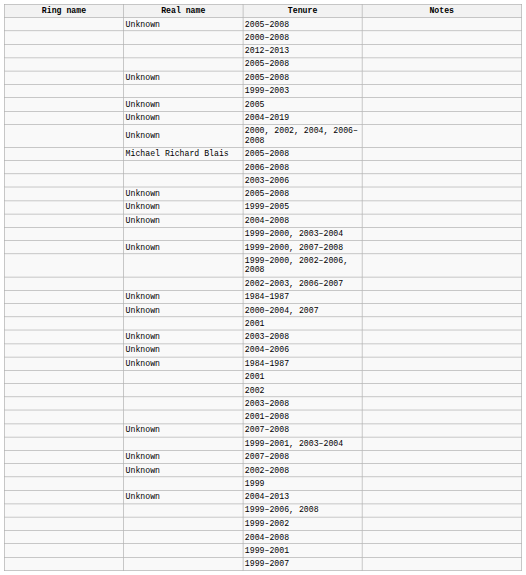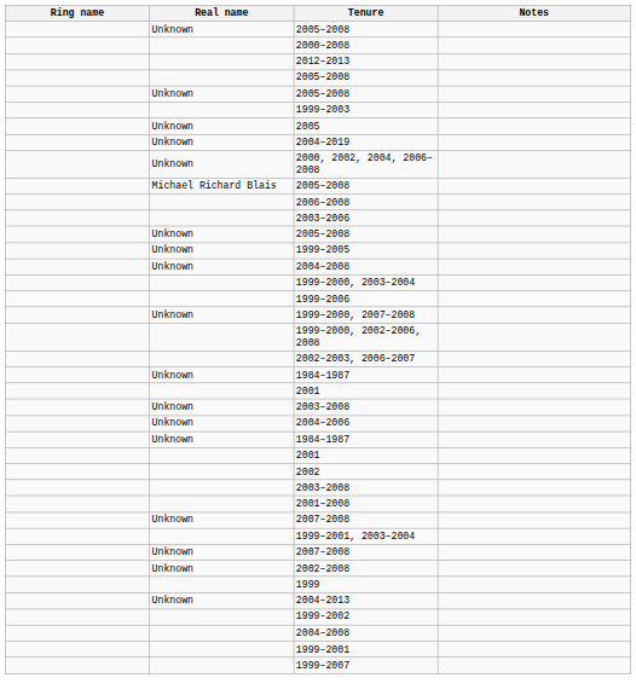 <table class="wikitable sortable" style="width:65%;">
 <tr>
 <th width=15%>Ring name</th>
 <th width=15%>Real name</th>
 <th width=15%>Tenure</th>
 <th width=20%>Notes</th>
 </tr>
 <tr>
 <td></td>
 <td>Unknown</td>
 <td sort>2005–2008</td>
 <td></td>
 </tr>
 <tr>
 <td></td>
 <td></td>
 <td sort>2000–2008</td>
 <td></td>
 </tr>
 <tr>
 <td></td>
 <td></td>
 <td sort>2012–2013</td>
 <td></td>
 </tr>
 <tr>
 <td></td>
 <td></td>
 <td sort>2005–2008</td>
 <td></td>
 </tr>
 <tr>
 <td></td>
 <td>Unknown</td>
 <td sort>2005–2008</td>
 <td></td>
 </tr>
 <tr>
 <td></td>
 <td></td>
 <td sort>1999–2003</td>
 <td></td>
 </tr>
 <tr>
 <td></td>
 <td>Unknown</td>
 <td sort>2005</td>
 <td></td>
 </tr>
 <tr>
 <td></td>
 <td>Unknown</td>
 <td sort>2004–2019</td>
 <td></td>
 </tr>
 <tr>
 <td></td>
 <td>Unknown</td>
 <td sort>2000, 2002, 2004, 2006–2008</td>
 <td></td>
 </tr>
 <tr>
 <td></td>
 <td>Michael Richard Blais</td>
 <td sort>2005–2008</td>
 <td></td>
 </tr>
 <tr>
 <td></td>
 <td></td>
 <td sort>2006–2008</td>
 <td></td>
 </tr>
 <tr>
 <td></td>
 <td></td>
 <td sort>2003–2006</td>
 <td></td>
 </tr>
 <tr>
 <td></td>
 <td>Unknown</td>
 <td sort>2005–2008</td>
 <td></td>
 </tr>
 <tr>
 <td></td>
 <td>Unknown</td>
 <td sort>1999–2005</td>
 <td></td>
 </tr>
 <tr>
 <td></td>
 <td>Unknown</td>
 <td sort>2004–2008</td>
 <td></td>
 </tr>
 <tr>
 <td></td>
 <td></td>
 <td sort>1999–2000, 2003–2004</td>
 <td></td>
 </tr>
 <tr>
 <td></td>
+<td></td>
+<td sort>1999–2006</td>
+<td></td>
+</tr>
+<tr>
+<td></td>
 <td>Unknown</td>
 <td sort>1999–2000, 2007–2008</td>
 <td></td>
 </tr>
 <tr>
 <td></td>
 <td></td>
 <td sort>1999–2000, 2002–2006, 2008</td>
 <td></td>
 </tr>
 <tr>
 <td></td>
 <td></td>
 <td sort>2002–2003, 2006–2007</td>
 <td></td>
 </tr>
 <tr>
 <td></td>
 <td>Unknown</td>
 <td sort>1984–1987</td>
-<td></td>
-</tr>
-<tr>
-<td></td>
-<td>Unknown</td>
-<td sort>2000–2004, 2007</td>
 <td></td>
 </tr>
 <tr>
 <td></td>
 <td></td>
 <td sort>2001</td>
 <td></td>
 </tr>
 <tr>
 <td></td>
 <td>Unknown</td>
 <td sort>2003–2008</td>
 <td></td>
 </tr>
 <tr>
 <td></td>
 <td>Unknown</td>
 <td sort>2004–2006</td>
 <td></td>
 </tr>
 <tr>
 <td></td>
 <td>Unknown</td>
 <td sort>1984–1987</td>
 <td></td>
 </tr>
 <tr>
 <td></td>
 <td></td>
 <td sort>2001</td>
 <td></td>
 </tr>
 <tr>
 <td></td>
 <td></td>
 <td sort>2002</td>
 <td></td>
 </tr>
 <tr>
 <td></td>
 <td></td>
 <td sort>2003–2008</td>
 <td></td>
 </tr>
 <tr>
 <td></td>
 <td></td>
 <td sort>2001–2008</td>
 <td></td>
 </tr>
 <tr>
 <td></td>
 <td>Unknown</td>
 <td sort>2007–2008</td>
 <td></td>
 </tr>
 <tr>
 <td></td>
 <td></td>
 <td sort>1999–2001, 2003–2004</td>
 <td></td>
 </tr>
 <tr>
 <td></td>
 <td>Unknown</td>
 <td sort>2007–2008</td>
 <td></td>
 </tr>
 <tr>
 <td></td>
 <td>Unknown</td>
 <td sort>2002–2008</td>
 <td></td>
 </tr>
 <tr>
 <td></td>
 <td></td>
 <td sort>1999</td>
 <td></td>
 </tr>
 <tr>
 <td></td>
 <td>Unknown</td>
 <td sort>2004–2013</td>
 <td></td>
 </tr>
 <tr>
 <td></td>
 <td></td>
-<td sort>1999–2006, 2008</td>
-<td></td>
-</tr>
-<tr>
-<td></td>
-<td></td>
 <td sort>1999-2002</td>
 <td></td>
 </tr>
 <tr>
 <td></td>
 <td></td>
 <td sort>2004–2008</td>
 <td></td>
 </tr>
 <tr>
 <td></td>
 <td></td>
 <td sort>1999–2001</td>
 <td></td>
 </tr>
 <tr>
 <td></td>
 <td></td>
 <td sort>1999–2007</td>
 <td></td>
 </tr>
 </table>
